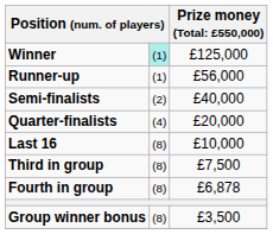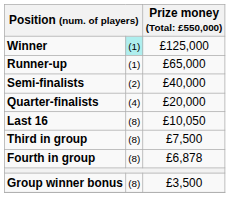 <table class="wikitable">
 <tr>
 <th colspan=2>Position <small>(num. of players)</small></th>
 <th>Prize money<br><small>(Total: £550,000)</small></th>
 </tr>
 <tr>
 <td><strong>Winner</strong></td>
 <td align=center style="background: paleturquoise;"><small>(1)</small></td>
 <td align=center>£125,000</td>
 </tr>
 <tr>
 <td><strong>Runner-up</strong></td>
 <td align=center><small>(1)</small></td>
-<td align=center>£56,000</td>
+<td align=center>£65,000</td>
 </tr>
 <tr>
 <td><strong>Semi-finalists</strong></td>
 <td align=center><small>(2)</small></td>
 <td align=center>£40,000</td>
 </tr>
 <tr>
 <td><strong>Quarter-finalists</strong></td>
 <td align=center><small>(4)</small></td>
 <td align=center>£20,000</td>
 </tr>
 <tr>
 <td><strong>Last 16</strong></td>
 <td align=center><small>(8)</small></td>
-<td align=center>£10,000</td>
+<td align=center>£10,050</td>
 </tr>
 <tr>
 <td><strong>Third in group</strong></td>
 <td align=center><small>(8)</small></td>
 <td align=center>£7,500</td>
 </tr>
 <tr>
 <td><strong>Fourth in group</strong></td>
 <td align=center><small>(8)</small></td>
 <td align=center>£6,878</td>
 </tr>
 <tr>
 <th colspan=3></th>
 </tr>
 <tr>
 <td><strong>Group winner bonus</strong></td>
 <td align=center><small>(8)</small></td>
 <td align=center>£3,500</td>
 </tr>
 <tr>
 </tr>
 </table>
